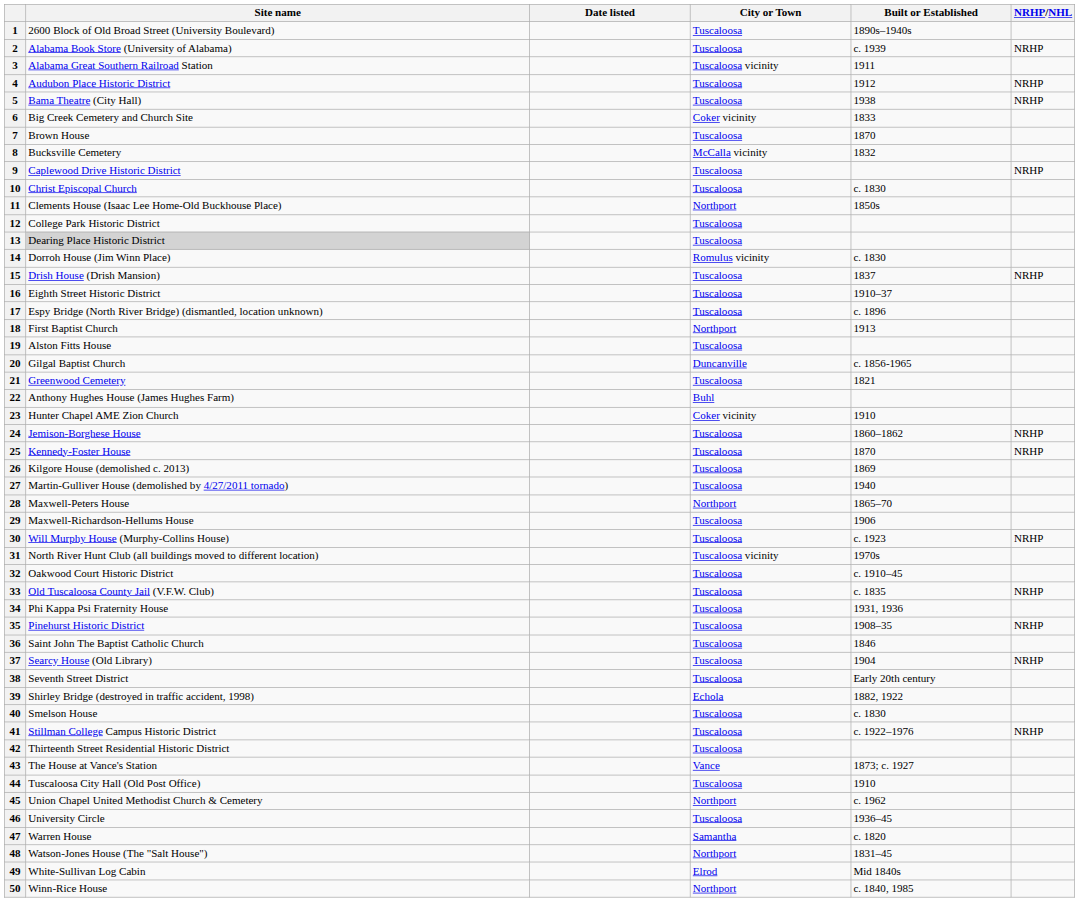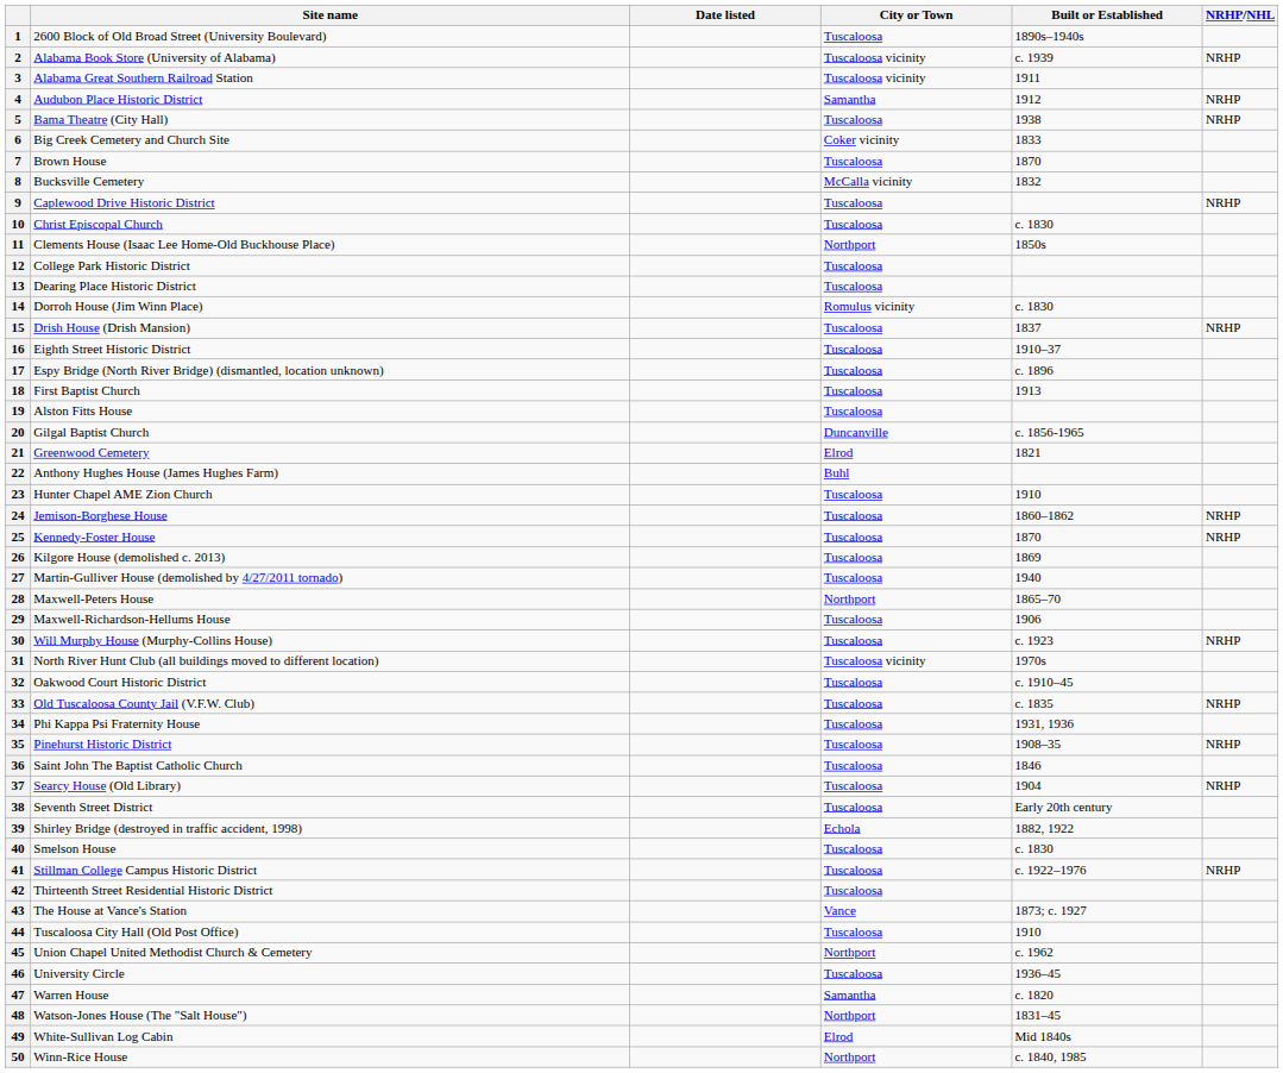 <table class="wikitable" style="width:98%">
 <tr>
 <th width = 2% ></th>
 <th><strong>Site name</strong></th>
 <th width = 15% ><strong>Date listed</strong></th>
 <th width = 15% ><strong>City or Town</strong></th>
 <th width = 15% ><strong>Built or Established</strong></th>
 <th width = 5%  ><strong><a href='#'>NRHP</a>/<a href='#'>NHL</a></strong></th>
 </tr>
 <tr ->
 <th>1</th>
 <td>2600 Block of Old Broad Street (University Boulevard)</td>
 <td></td>
 <td><a href='#'>Tuscaloosa</a></td>
 <td>1890s–1940s</td>
 <td></td>
 </tr>
 <tr ->
 <th>2</th>
 <td><a href='#'>Alabama Book Store</a> (University of Alabama)</td>
 <td></td>
-<td><a href='#'>Tuscaloosa</a></td>
+<td><a href='#'>Tuscaloosa</a> vicinity</td>
 <td>c. 1939</td>
 <td>NRHP</td>
 </tr>
 <tr ->
 <th>3</th>
 <td><a href='#'>Alabama Great Southern Railroad</a> Station</td>
 <td></td>
 <td><a href='#'>Tuscaloosa</a> vicinity</td>
 <td>1911</td>
 <td></td>
 </tr>
 <tr ->
 <th>4</th>
 <td><a href='#'>Audubon Place Historic District</a></td>
 <td></td>
-<td><a href='#'>Tuscaloosa</a></td>
+<td><a href='#'>Samantha</a></td>
 <td>1912</td>
 <td>NRHP</td>
 </tr>
 <tr ->
 <th>5</th>
 <td><a href='#'>Bama Theatre</a> (City Hall)</td>
 <td></td>
 <td><a href='#'>Tuscaloosa</a></td>
 <td>1938</td>
 <td>NRHP</td>
 </tr>
 <tr ->
 <th>6</th>
 <td>Big Creek Cemetery and Church Site</td>
 <td></td>
 <td><a href='#'>Coker</a> vicinity</td>
 <td>1833</td>
 <td></td>
 </tr>
 <tr ->
 <th>7</th>
 <td>Brown House</td>
 <td></td>
 <td><a href='#'>Tuscaloosa</a></td>
 <td>1870</td>
 <td></td>
 </tr>
 <tr ->
 <th>8</th>
 <td>Bucksville Cemetery</td>
 <td></td>
 <td><a href='#'>McCalla</a> vicinity</td>
 <td>1832</td>
 <td></td>
 </tr>
 <tr ->
 <th>9</th>
 <td><a href='#'>Caplewood Drive Historic District</a></td>
 <td></td>
 <td><a href='#'>Tuscaloosa</a></td>
 <td></td>
 <td>NRHP</td>
 </tr>
 <tr ->
 <th>10</th>
 <td><a href='#'>Christ Episcopal Church</a></td>
 <td></td>
 <td><a href='#'>Tuscaloosa</a></td>
 <td>c. 1830</td>
 <td></td>
 </tr>
 <tr ->
 <th>11</th>
 <td>Clements House (Isaac Lee Home-Old Buckhouse Place)</td>
 <td></td>
 <td><a href='#'>Northport</a></td>
 <td>1850s</td>
 <td></td>
 </tr>
 <tr ->
 <th>12</th>
 <td>College Park Historic District</td>
 <td></td>
 <td><a href='#'>Tuscaloosa</a></td>
 <td></td>
 <td></td>
 </tr>
 <tr ->
 <th>13</th>
-<td style="background: lightgrey;">Dearing Place Historic District</td>
+<td>Dearing Place Historic District</td>
 <td></td>
 <td><a href='#'>Tuscaloosa</a></td>
 <td></td>
 <td></td>
 </tr>
 <tr ->
 <th>14</th>
 <td>Dorroh House (Jim Winn Place)</td>
 <td></td>
 <td><a href='#'>Romulus</a> vicinity</td>
 <td>c. 1830</td>
 <td></td>
 </tr>
 <tr ->
 <th>15</th>
 <td><a href='#'>Drish House</a> (Drish Mansion)</td>
 <td></td>
 <td><a href='#'>Tuscaloosa</a></td>
 <td>1837</td>
 <td>NRHP</td>
 </tr>
 <tr ->
 <th>16</th>
 <td>Eighth Street Historic District</td>
 <td></td>
 <td><a href='#'>Tuscaloosa</a></td>
 <td>1910–37</td>
 <td></td>
 </tr>
 <tr ->
 <th>17</th>
 <td>Espy Bridge (North River Bridge) (dismantled, location unknown)</td>
 <td></td>
 <td><a href='#'>Tuscaloosa</a></td>
 <td>c. 1896</td>
 <td></td>
 </tr>
 <tr ->
 <th>18</th>
 <td>First Baptist Church</td>
 <td></td>
-<td><a href='#'>Northport</a></td>
+<td><a href='#'>Tuscaloosa</a></td>
 <td>1913</td>
 <td></td>
 </tr>
 <tr ->
 <th>19</th>
 <td>Alston Fitts House</td>
 <td></td>
 <td><a href='#'>Tuscaloosa</a></td>
 <td></td>
 <td></td>
 </tr>
 <tr ->
 <th>20</th>
 <td>Gilgal Baptist Church</td>
 <td></td>
 <td><a href='#'>Duncanville</a></td>
 <td>c. 1856-1965</td>
 <td></td>
 </tr>
 <tr ->
 <th>21</th>
 <td><a href='#'>Greenwood Cemetery</a></td>
 <td></td>
-<td><a href='#'>Tuscaloosa</a></td>
+<td><a href='#'>Elrod</a></td>
 <td>1821</td>
 <td></td>
 </tr>
 <tr ->
 <th>22</th>
 <td>Anthony Hughes House (James Hughes Farm)</td>
 <td></td>
 <td><a href='#'>Buhl</a></td>
 <td></td>
 <td></td>
 </tr>
 <tr ->
 <th>23</th>
 <td>Hunter Chapel AME Zion Church</td>
 <td></td>
-<td><a href='#'>Coker</a> vicinity</td>
+<td><a href='#'>Tuscaloosa</a></td>
 <td>1910</td>
 <td></td>
 </tr>
 <tr ->
 <th>24</th>
 <td><a href='#'>Jemison-Borghese House</a></td>
 <td></td>
 <td><a href='#'>Tuscaloosa</a></td>
 <td>1860–1862</td>
 <td>NRHP</td>
 </tr>
 <tr ->
 <th>25</th>
 <td><a href='#'>Kennedy-Foster House</a></td>
 <td></td>
 <td><a href='#'>Tuscaloosa</a></td>
 <td>1870</td>
 <td>NRHP</td>
 </tr>
 <tr ->
 <th>26</th>
 <td>Kilgore House (demolished c. 2013)</td>
 <td></td>
 <td><a href='#'>Tuscaloosa</a></td>
 <td>1869</td>
 <td></td>
 </tr>
 <tr ->
 <th>27</th>
 <td>Martin-Gulliver House (demolished by <a href='#'>4/27/2011 tornado</a>)</td>
 <td></td>
 <td><a href='#'>Tuscaloosa</a></td>
 <td>1940</td>
 <td></td>
 </tr>
 <tr ->
 <th>28</th>
 <td>Maxwell-Peters House</td>
 <td></td>
 <td><a href='#'>Northport</a></td>
 <td>1865–70</td>
 <td></td>
 </tr>
 <tr ->
 <th>29</th>
 <td>Maxwell-Richardson-Hellums House</td>
 <td></td>
 <td><a href='#'>Tuscaloosa</a></td>
 <td>1906</td>
 <td></td>
 </tr>
 <tr ->
 <th>30</th>
 <td><a href='#'>Will Murphy House</a> (Murphy-Collins House)</td>
 <td></td>
 <td><a href='#'>Tuscaloosa</a></td>
 <td>c. 1923</td>
 <td>NRHP</td>
 </tr>
 <tr ->
 <th>31</th>
 <td>North River Hunt Club (all buildings moved to different location)</td>
 <td></td>
 <td><a href='#'>Tuscaloosa</a> vicinity</td>
 <td>1970s</td>
 <td></td>
 </tr>
 <tr ->
 <th>32</th>
 <td>Oakwood Court Historic District</td>
 <td></td>
 <td><a href='#'>Tuscaloosa</a></td>
 <td>c. 1910–45</td>
 <td></td>
 </tr>
 <tr ->
 <th>33</th>
 <td><a href='#'>Old Tuscaloosa County Jail</a> (V.F.W. Club)</td>
 <td></td>
 <td><a href='#'>Tuscaloosa</a></td>
 <td>c. 1835</td>
 <td>NRHP</td>
 </tr>
 <tr ->
 <th>34</th>
 <td>Phi Kappa Psi Fraternity House</td>
 <td></td>
 <td><a href='#'>Tuscaloosa</a></td>
 <td>1931, 1936</td>
 <td></td>
 </tr>
 <tr ->
 <th>35</th>
 <td><a href='#'>Pinehurst Historic District</a></td>
 <td></td>
 <td><a href='#'>Tuscaloosa</a></td>
 <td>1908–35</td>
 <td>NRHP</td>
 </tr>
 <tr ->
 <th>36</th>
 <td>Saint John The Baptist Catholic Church</td>
 <td></td>
 <td><a href='#'>Tuscaloosa</a></td>
 <td>1846</td>
 <td></td>
 </tr>
 <tr ->
 <th>37</th>
 <td><a href='#'>Searcy House</a> (Old Library)</td>
 <td></td>
 <td><a href='#'>Tuscaloosa</a></td>
 <td>1904</td>
 <td>NRHP</td>
 </tr>
 <tr ->
 <th>38</th>
 <td>Seventh Street District</td>
 <td></td>
 <td><a href='#'>Tuscaloosa</a></td>
 <td>Early 20th century</td>
 <td></td>
 </tr>
 <tr ->
 <th>39</th>
 <td>Shirley Bridge (destroyed in traffic accident, 1998)</td>
 <td></td>
 <td><a href='#'>Echola</a></td>
 <td>1882, 1922</td>
 <td></td>
 </tr>
 <tr ->
 <th>40</th>
 <td>Smelson House</td>
 <td></td>
 <td><a href='#'>Tuscaloosa</a></td>
 <td>c. 1830</td>
 <td></td>
 </tr>
 <tr ->
 <th>41</th>
 <td><a href='#'>Stillman College</a> Campus Historic District</td>
 <td></td>
 <td><a href='#'>Tuscaloosa</a></td>
 <td>c. 1922–1976</td>
 <td>NRHP</td>
 </tr>
 <tr ->
 <th>42</th>
 <td>Thirteenth Street Residential Historic District</td>
 <td></td>
 <td><a href='#'>Tuscaloosa</a></td>
 <td></td>
 <td></td>
 </tr>
 <tr ->
 <th>43</th>
 <td>The House at Vance's Station</td>
 <td></td>
 <td><a href='#'>Vance</a></td>
 <td>1873; c. 1927</td>
 <td></td>
 </tr>
 <tr ->
 <th>44</th>
 <td>Tuscaloosa City Hall (Old Post Office)</td>
 <td></td>
 <td><a href='#'>Tuscaloosa</a></td>
 <td>1910</td>
 <td></td>
 </tr>
 <tr ->
 <th>45</th>
 <td>Union Chapel United Methodist Church & Cemetery</td>
 <td></td>
 <td><a href='#'>Northport</a></td>
 <td>c. 1962</td>
 <td></td>
 </tr>
 <tr ->
 <th>46</th>
 <td>University Circle</td>
 <td></td>
 <td><a href='#'>Tuscaloosa</a></td>
 <td>1936–45</td>
 <td></td>
 </tr>
 <tr ->
 <th>47</th>
 <td>Warren House</td>
 <td></td>
 <td><a href='#'>Samantha</a></td>
 <td>c. 1820</td>
 <td></td>
 </tr>
 <tr ->
 <th>48</th>
 <td>Watson-Jones House (The "Salt House")</td>
 <td></td>
 <td><a href='#'>Northport</a></td>
 <td>1831–45</td>
 <td></td>
 </tr>
 <tr ->
 <th>49</th>
 <td>White-Sullivan Log Cabin</td>
 <td></td>
 <td><a href='#'>Elrod</a></td>
 <td>Mid 1840s</td>
 <td></td>
 </tr>
 <tr ->
 <th>50</th>
 <td>Winn-Rice House</td>
 <td></td>
 <td><a href='#'>Northport</a></td>
 <td>c. 1840, 1985</td>
 <td></td>
 </tr>
 </table>
